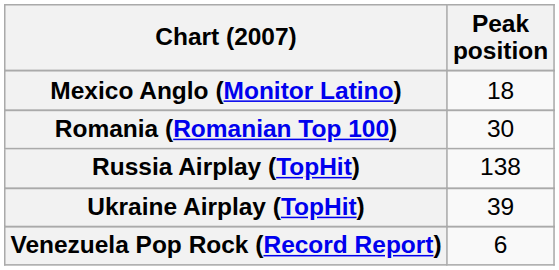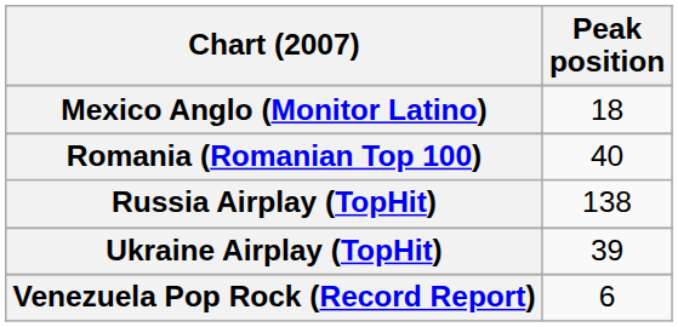 <table class="wikitable sortable plainrowheaders" style="text-align:center">
 <tr>
 <th>Chart (2007)</th>
 <th>Peak<br>position</th>
 </tr>
 <tr>
 </tr>
 <tr>
 </tr>
 <tr>
 </tr>
 <tr>
 </tr>
 <tr>
 </tr>
 <tr>
 </tr>
 <tr>
 </tr>
 <tr>
 </tr>
 <tr>
 </tr>
 <tr>
 </tr>
 <tr>
 </tr>
 <tr>
 </tr>
 <tr>
 </tr>
 <tr>
 <th scope="row">Mexico Anglo (<a href='#'>Monitor Latino</a>)</th>
 <td>18</td>
 </tr>
 <tr>
 </tr>
 <tr>
 </tr>
 <tr>
 <th scope="row">Romania (<a href='#'>Romanian Top 100</a>)</th>
-<td>30</td>
+<td>40</td>
 </tr>
 <tr>
 <th scope="row">Russia Airplay (<a href='#'>TopHit</a>)</th>
 <td>138</td>
 </tr>
 <tr>
 </tr>
 <tr>
 </tr>
 <tr>
 </tr>
 <tr>
 <th scope="row">Ukraine Airplay (<a href='#'>TopHit</a>)</th>
 <td>39</td>
 </tr>
 <tr>
 </tr>
 <tr>
 </tr>
 <tr>
 </tr>
 <tr>
 </tr>
 <tr>
 </tr>
 <tr>
 </tr>
 <tr>
 <th scope="row">Venezuela Pop Rock (<a href='#'>Record Report</a>)</th>
 <td style="text-align:center;">6</td>
 </tr>
 </table>
